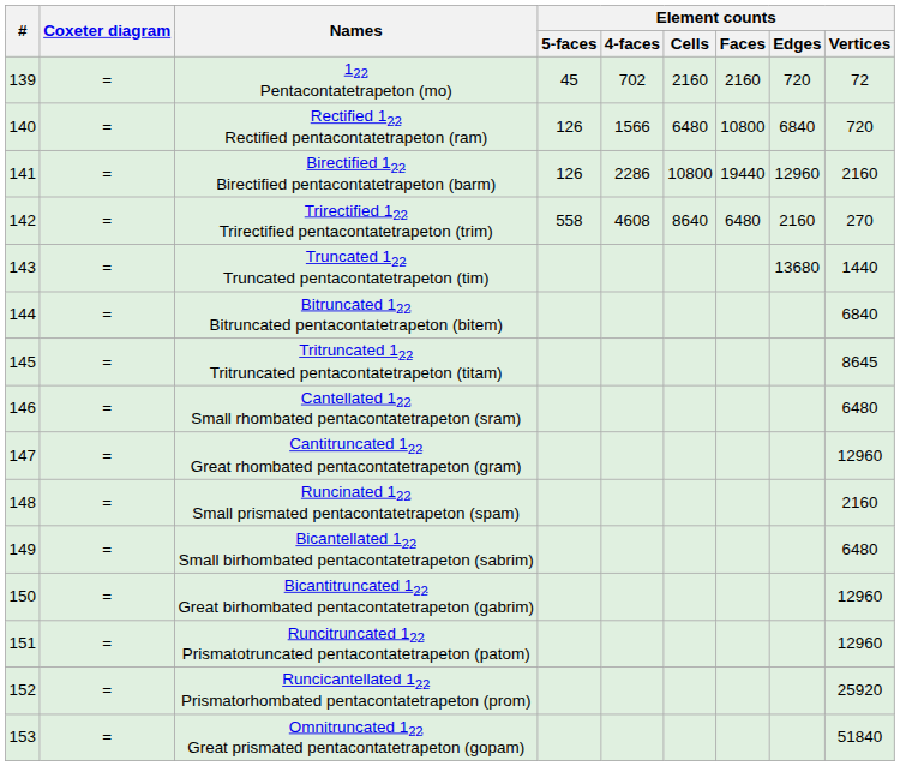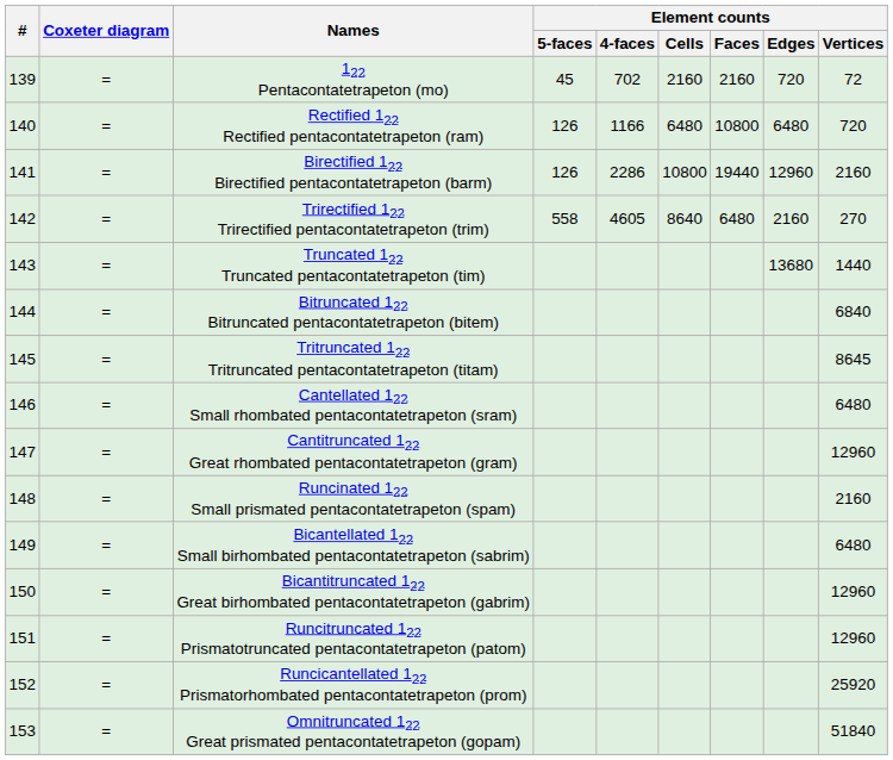 <table class="wikitable">
 <tr>
 <th rowspan=2>#</th>
 <th rowspan=2><a href='#'>Coxeter diagram</a></th>
 <th rowspan=2>Names</th>
 <th colspan=6>Element counts</th>
 </tr>
 <tr>
 <th>5-faces</th>
 <th>4-faces</th>
 <th>Cells</th>
 <th>Faces</th>
 <th>Edges</th>
 <th>Vertices</th>
 </tr>
 <tr style="text-align:center; background:#e0f0e0;">
 <td>139</td>
 <td> = </td>
 <td><a href='#'>1<sub>22</sub></a><br>Pentacontatetrapeton (mo)</td>
 <td>45</td>
 <td>702</td>
 <td>2160</td>
 <td>2160</td>
 <td>720</td>
 <td>72</td>
 </tr>
 <tr style="text-align:center; background:#e0f0e0;">
 <td>140</td>
 <td> = </td>
 <td><a href='#'>Rectified 1<sub>22</sub></a><br>Rectified pentacontatetrapeton (ram)</td>
 <td>126</td>
-<td>1566</td>
+<td>1166</td>
 <td>6480</td>
 <td>10800</td>
-<td>6840</td>
+<td>6480</td>
 <td>720</td>
 </tr>
 <tr style="text-align:center; background:#e0f0e0;">
 <td>141</td>
 <td> = </td>
 <td><a href='#'>Birectified 1<sub>22</sub></a><br>Birectified pentacontatetrapeton (barm)</td>
 <td>126</td>
 <td>2286</td>
 <td>10800</td>
 <td>19440</td>
 <td>12960</td>
 <td>2160</td>
 </tr>
 <tr style="text-align:center; background:#e0f0e0;">
 <td>142</td>
 <td> = </td>
 <td><a href='#'>Trirectified 1<sub>22</sub></a><br>Trirectified pentacontatetrapeton (trim)</td>
 <td>558</td>
-<td>4608</td>
+<td>4605</td>
 <td>8640</td>
 <td>6480</td>
 <td>2160</td>
 <td>270</td>
 </tr>
 <tr style="text-align:center; background:#e0f0e0;">
 <td>143</td>
 <td> = </td>
 <td><a href='#'>Truncated 1<sub>22</sub></a><br>Truncated pentacontatetrapeton (tim)</td>
 <td></td>
 <td></td>
 <td></td>
 <td></td>
 <td>13680</td>
 <td>1440</td>
 </tr>
 <tr style="text-align:center; background:#e0f0e0;">
 <td>144</td>
 <td> = </td>
 <td><a href='#'>Bitruncated 1<sub>22</sub></a><br>Bitruncated pentacontatetrapeton (bitem)</td>
 <td></td>
 <td></td>
 <td></td>
 <td></td>
 <td></td>
 <td>6840</td>
 </tr>
 <tr style="text-align:center; background:#e0f0e0;">
 <td>145</td>
 <td> = </td>
 <td><a href='#'>Tritruncated 1<sub>22</sub></a><br>Tritruncated pentacontatetrapeton (titam)</td>
 <td></td>
 <td></td>
 <td></td>
 <td></td>
 <td></td>
 <td>8645</td>
 </tr>
 <tr style="text-align:center; background:#e0f0e0;">
 <td>146</td>
 <td> = </td>
 <td><a href='#'>Cantellated 1<sub>22</sub></a><br>Small rhombated pentacontatetrapeton (sram)</td>
 <td></td>
 <td></td>
 <td></td>
 <td></td>
 <td></td>
 <td>6480</td>
 </tr>
 <tr style="text-align:center; background:#e0f0e0;">
 <td>147</td>
 <td> = </td>
 <td><a href='#'>Cantitruncated 1<sub>22</sub></a><br>Great rhombated pentacontatetrapeton (gram)</td>
 <td></td>
 <td></td>
 <td></td>
 <td></td>
 <td></td>
 <td>12960</td>
 </tr>
 <tr style="text-align:center; background:#e0f0e0;">
 <td>148</td>
 <td> = </td>
 <td><a href='#'>Runcinated 1<sub>22</sub></a><br>Small prismated pentacontatetrapeton (spam)</td>
 <td></td>
 <td></td>
 <td></td>
 <td></td>
 <td></td>
 <td>2160</td>
 </tr>
 <tr style="text-align:center; background:#e0f0e0;">
 <td>149</td>
 <td> = </td>
 <td><a href='#'>Bicantellated 1<sub>22</sub></a><br>Small birhombated pentacontatetrapeton (sabrim)</td>
 <td></td>
 <td></td>
 <td></td>
 <td></td>
 <td></td>
 <td>6480</td>
 </tr>
 <tr style="text-align:center; background:#e0f0e0;">
 <td>150</td>
 <td> = </td>
 <td><a href='#'>Bicantitruncated 1<sub>22</sub></a><br>Great birhombated pentacontatetrapeton (gabrim)</td>
 <td></td>
 <td></td>
 <td></td>
 <td></td>
 <td></td>
 <td>12960</td>
 </tr>
 <tr style="text-align:center; background:#e0f0e0;">
 <td>151</td>
 <td> = </td>
 <td><a href='#'>Runcitruncated 1<sub>22</sub></a><br>Prismatotruncated pentacontatetrapeton (patom)</td>
 <td></td>
 <td></td>
 <td></td>
 <td></td>
 <td></td>
 <td>12960</td>
 </tr>
 <tr style="text-align:center; background:#e0f0e0;">
 <td>152</td>
 <td> = </td>
 <td><a href='#'>Runcicantellated 1<sub>22</sub></a><br>Prismatorhombated pentacontatetrapeton (prom)</td>
 <td></td>
 <td></td>
 <td></td>
 <td></td>
 <td></td>
 <td>25920</td>
 </tr>
 <tr style="text-align:center; background:#e0f0e0;">
 <td>153</td>
 <td> = </td>
 <td><a href='#'>Omnitruncated 1<sub>22</sub></a><br>Great prismated pentacontatetrapeton (gopam)</td>
 <td></td>
 <td></td>
 <td></td>
 <td></td>
 <td></td>
 <td>51840</td>
 </tr>
 </table>
